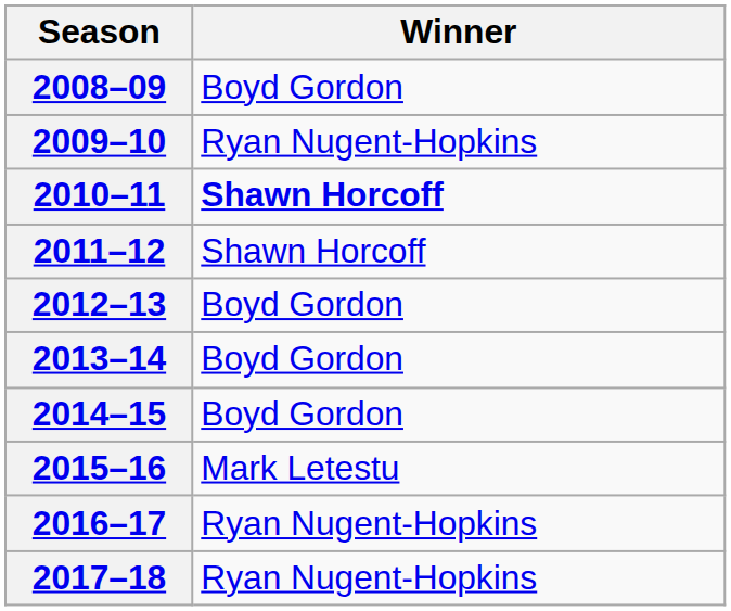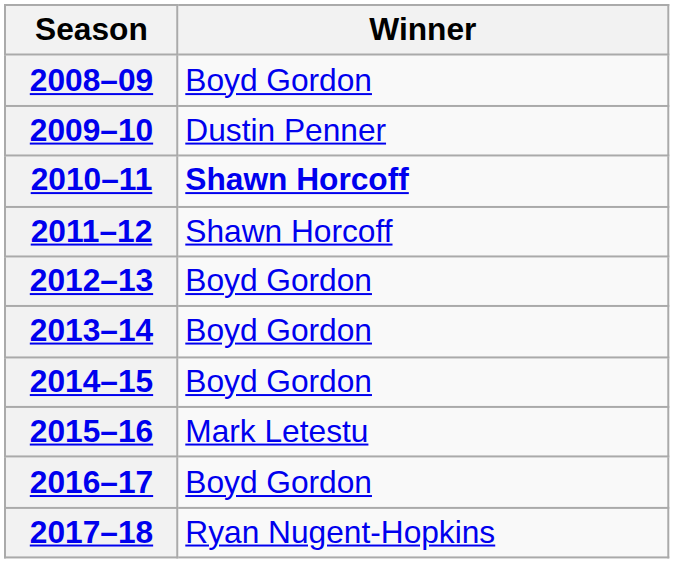 <table class="wikitable">
 <tr>
 <th scope="col" style="width:5em">Season</th>
 <th scope="col" style="width:15em">Winner</th>
 </tr>
 <tr>
 <th scope="row"><a href='#'>2008–09</a></th>
 <td><a href='#'>Boyd Gordon</a></td>
 </tr>
 <tr>
 <th scope="row"><a href='#'>2009–10</a></th>
-<td><a href='#'>Ryan Nugent-Hopkins</a></td>
+<td><a href='#'>Dustin Penner</a></td>
 </tr>
 <tr>
 <th scope="row"><a href='#'>2010–11</a></th>
 <td><strong><a href='#'>Shawn Horcoff</a></strong></td>
 </tr>
 <tr>
 <th scope="row"><a href='#'>2011–12</a></th>
 <td><a href='#'>Shawn Horcoff</a></td>
 </tr>
 <tr>
 <th scope="row"><a href='#'>2012–13</a></th>
 <td><a href='#'>Boyd Gordon</a></td>
 </tr>
 <tr>
 <th scope="row"><a href='#'>2013–14</a></th>
 <td><a href='#'>Boyd Gordon</a></td>
 </tr>
 <tr>
 <th scope="row"><a href='#'>2014–15</a></th>
 <td><a href='#'>Boyd Gordon</a></td>
 </tr>
 <tr>
 <th scope="row"><a href='#'>2015–16</a></th>
 <td><a href='#'>Mark Letestu</a></td>
 </tr>
 <tr>
 <th scope="row"><a href='#'>2016–17</a></th>
-<td><a href='#'>Ryan Nugent-Hopkins</a></td>
+<td><a href='#'>Boyd Gordon</a></td>
 </tr>
 <tr>
 <th scope="row"><a href='#'>2017–18</a></th>
 <td><a href='#'>Ryan Nugent-Hopkins</a></td>
 </tr>
 </table>
